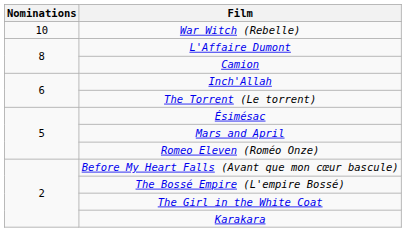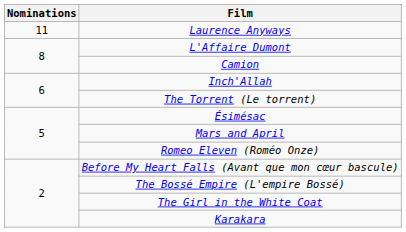 <table class="wikitable" style="text-align:center;">
 <tr>
 <th scope="col" width="17">Nominations</th>
 <th scope="col" align="center">Film</th>
 </tr>
 <tr>
-<td rowspan="1" style="text-align:center;">10</td>
-<td><em><a href='#'>War Witch</a> (Rebelle)</em></td>
+<td rowspan="1" style="text-align:center;">11</td>
+<td><em><a href='#'>Laurence Anyways</a></em></td>
 </tr>
 <tr>
 <td rowspan="2" style="text-align:center;">8</td>
 <td><em><a href='#'>L'Affaire Dumont</a></em></td>
 </tr>
 <tr>
 <td><em><a href='#'>Camion</a></em></td>
 </tr>
 <tr>
 <td rowspan="2" style="text-align:center;">6</td>
 <td><em><a href='#'>Inch'Allah</a></em></td>
 </tr>
 <tr>
 <td><em><a href='#'>The Torrent</a> (Le torrent)</em></td>
 </tr>
 <tr>
 <td rowspan="3" style="text-align:center;">5</td>
 <td><em><a href='#'>Ésimésac</a></em></td>
 </tr>
 <tr>
 <td><em><a href='#'>Mars and April</a></em></td>
 </tr>
 <tr>
 <td><em><a href='#'>Romeo Eleven</a> (Roméo Onze)</em></td>
 </tr>
 <tr>
 <td rowspan="4" style="text-align:center;">2</td>
 <td><em><a href='#'>Before My Heart Falls</a> (Avant que mon cœur bascule)</em></td>
 </tr>
 <tr>
 <td><em><a href='#'>The Bossé Empire</a> (L'empire Bossé)</em></td>
 </tr>
 <tr>
 <td><em><a href='#'>The Girl in the White Coat</a></em></td>
 </tr>
 <tr>
 <td><em><a href='#'>Karakara</a></em></td>
 </tr>
 </table>
